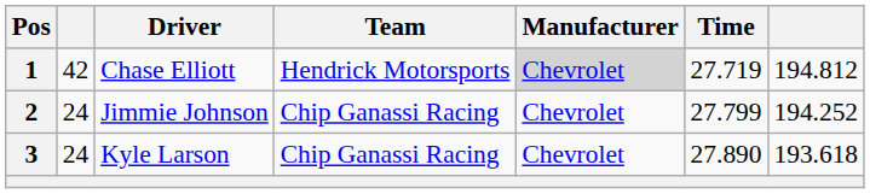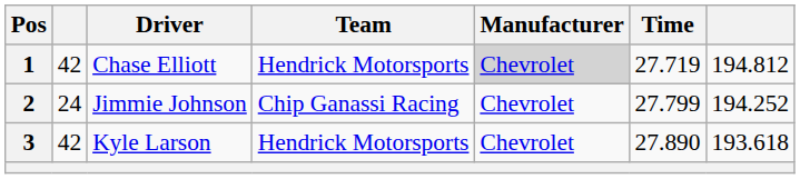 <table class="wikitable" style="font-size:95%">
 <tr>
 <th>Pos</th>
 <th></th>
 <th>Driver</th>
 <th>Team</th>
 <th>Manufacturer</th>
 <th>Time</th>
 <th></th>
 </tr>
 <tr>
 <th>1</th>
 <td>42</td>
 <td><a href='#'>Chase Elliott</a></td>
 <td><a href='#'>Hendrick Motorsports</a></td>
 <td style="background: lightgrey;"><a href='#'>Chevrolet</a></td>
 <td>27.719</td>
 <td>194.812</td>
 </tr>
 <tr>
 <th>2</th>
 <td>24</td>
 <td><a href='#'>Jimmie Johnson</a></td>
 <td><a href='#'>Chip Ganassi Racing</a></td>
 <td><a href='#'>Chevrolet</a></td>
 <td>27.799</td>
 <td>194.252</td>
 </tr>
 <tr>
 <th>3</th>
-<td>24</td>
+<td>42</td>
 <td><a href='#'>Kyle Larson</a></td>
-<td><a href='#'>Chip Ganassi Racing</a></td>
+<td><a href='#'>Hendrick Motorsports</a></td>
 <td><a href='#'>Chevrolet</a></td>
 <td>27.890</td>
 <td>193.618</td>
 </tr>
 <tr>
 <th colspan="7"></th>
 </tr>
 </table>
